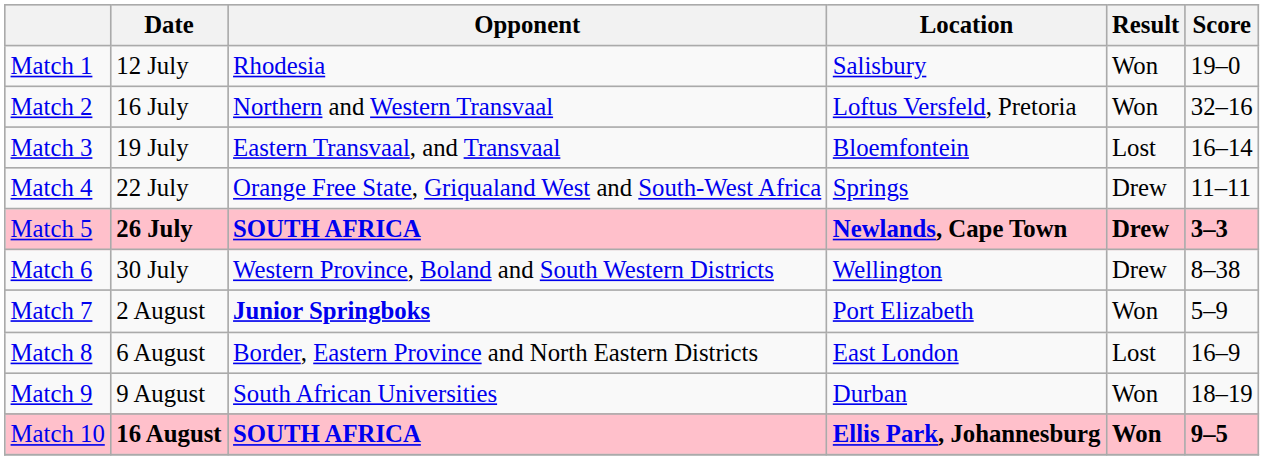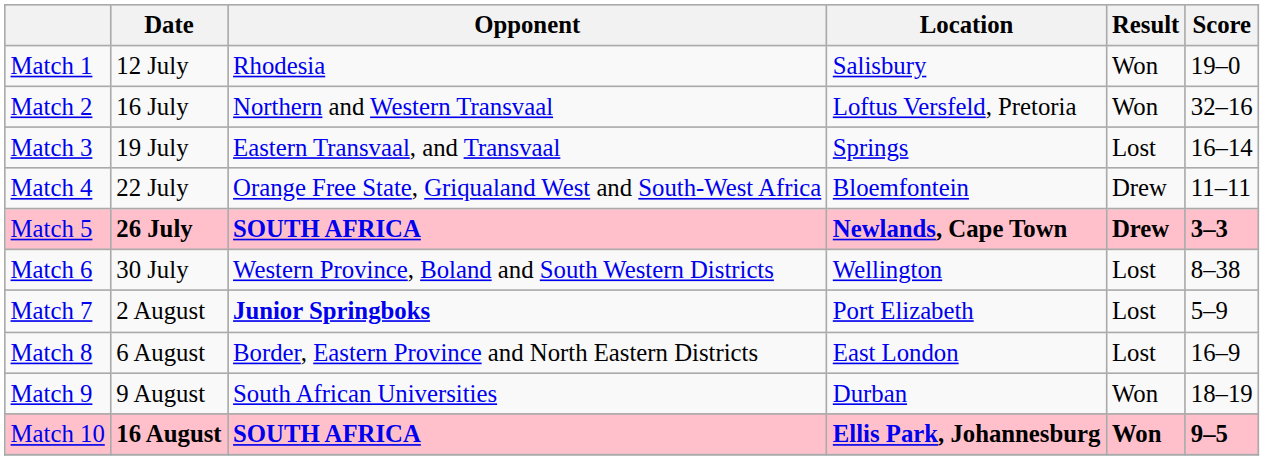 <table class="wikitable" style="font-size: 95%;">
 <tr>
 <th></th>
 <th>Date</th>
 <th>Opponent</th>
 <th>Location</th>
 <th>Result</th>
 <th>Score</th>
 </tr>
 <tr>
 <td><a href='#'>Match 1</a></td>
 <td>12 July</td>
 <td><a href='#'>Rhodesia</a></td>
 <td><a href='#'>Salisbury</a></td>
 <td>Won</td>
 <td>19–0</td>
 </tr>
 <tr>
 <td><a href='#'>Match 2</a></td>
 <td>16 July</td>
 <td><a href='#'>Northern</a> and <a href='#'>Western Transvaal</a></td>
 <td><a href='#'>Loftus Versfeld</a>, Pretoria</td>
 <td>Won</td>
 <td>32–16</td>
 </tr>
 <tr>
 <td><a href='#'>Match 3</a></td>
 <td>19 July</td>
 <td><a href='#'>Eastern Transvaal</a>,  and <a href='#'>Transvaal</a></td>
-<td><a href='#'>Bloemfontein</a></td>
+<td><a href='#'>Springs</a></td>
 <td>Lost</td>
 <td>16–14</td>
 </tr>
 <tr>
 <td><a href='#'>Match 4</a></td>
 <td>22 July</td>
 <td><a href='#'>Orange Free State</a>, <a href='#'>Griqualand West</a> and <a href='#'>South-West Africa</a></td>
-<td><a href='#'>Springs</a></td>
+<td><a href='#'>Bloemfontein</a></td>
 <td>Drew</td>
 <td>11–11</td>
 </tr>
 <tr style="background:Pink">
 <td><a href='#'>Match 5</a></td>
 <td><strong>26 July</strong></td>
 <td><strong><a href='#'>SOUTH AFRICA</a></strong></td>
 <td><strong><a href='#'>Newlands</a>, Cape Town</strong></td>
 <td><strong>Drew</strong></td>
 <td><strong>3–3</strong></td>
 </tr>
 <tr>
 <td><a href='#'>Match 6</a></td>
 <td>30 July</td>
 <td><a href='#'>Western Province</a>, <a href='#'>Boland</a> and <a href='#'>South Western Districts</a></td>
 <td><a href='#'>Wellington</a></td>
-<td>Drew</td>
+<td>Lost</td>
 <td>8–38</td>
 </tr>
 <tr>
 <td><a href='#'>Match 7</a></td>
 <td>2 August</td>
 <td><strong><a href='#'>Junior Springboks</a></strong></td>
 <td><a href='#'>Port Elizabeth</a></td>
-<td>Won</td>
+<td>Lost</td>
 <td>5–9</td>
 </tr>
 <tr>
 <td><a href='#'>Match 8</a></td>
 <td>6 August</td>
 <td><a href='#'>Border</a>, <a href='#'>Eastern Province</a> and North Eastern Districts</td>
 <td><a href='#'>East London</a></td>
 <td>Lost</td>
 <td>16–9</td>
 </tr>
 <tr>
 <td><a href='#'>Match 9</a></td>
 <td>9 August</td>
 <td><a href='#'>South African Universities</a></td>
 <td><a href='#'>Durban</a></td>
 <td>Won</td>
 <td>18–19</td>
 </tr>
 <tr style="background:Pink">
 <td><a href='#'>Match 10</a></td>
 <td><strong>16 August</strong></td>
 <td><strong><a href='#'>SOUTH AFRICA</a></strong></td>
 <td><strong><a href='#'>Ellis Park</a>, Johannesburg</strong></td>
 <td><strong>Won</strong></td>
 <td><strong>9–5</strong></td>
 </tr>
 <tr>
 </tr>
 </table>
